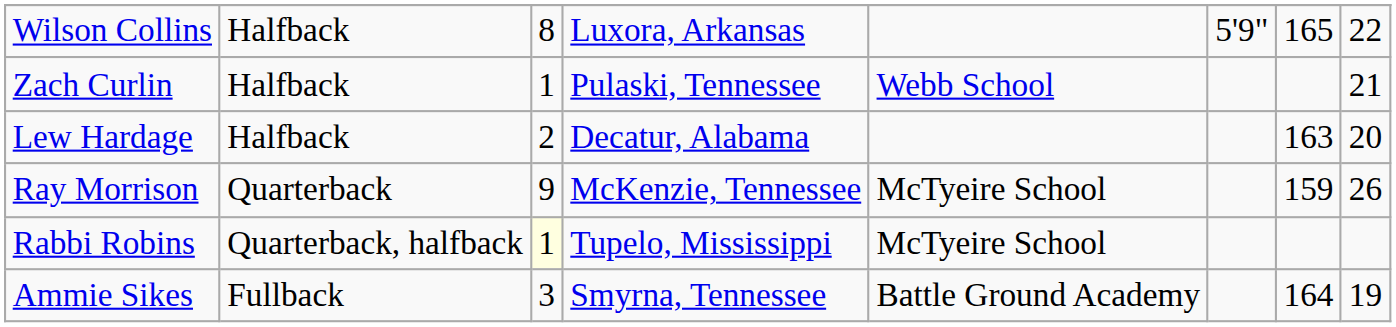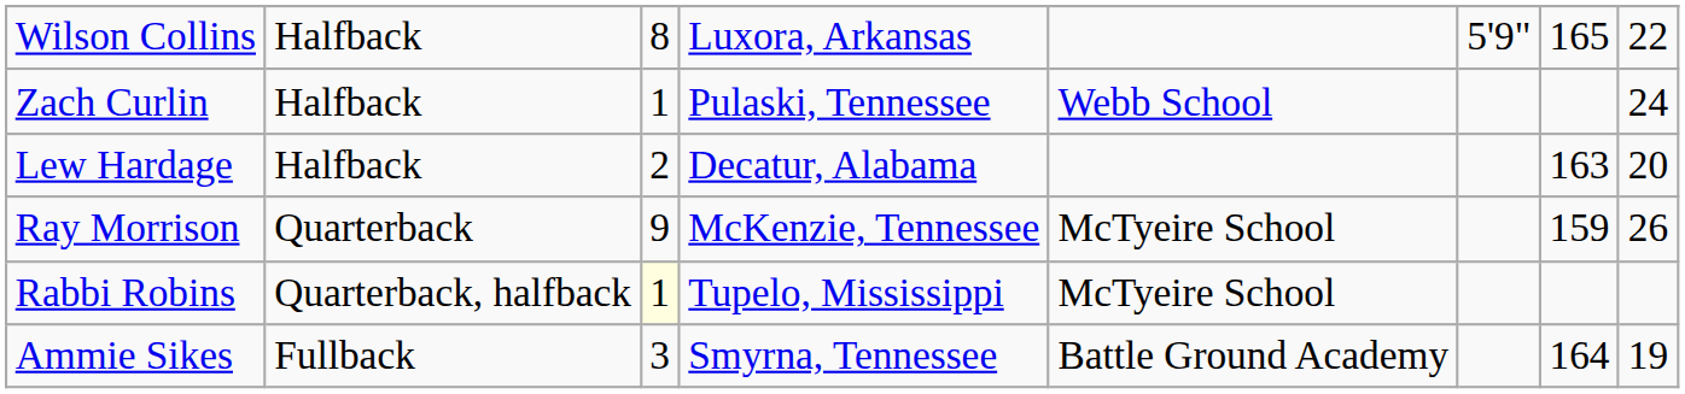 <table class="wikitable">
 <tr>
 </tr>
 <tr>
 <td><a href='#'>Wilson Collins</a></td>
 <td>Halfback</td>
 <td>8</td>
 <td><a href='#'>Luxora, Arkansas</a></td>
 <td></td>
 <td>5'9"</td>
 <td>165</td>
 <td>22</td>
 </tr>
 <tr>
 <td><a href='#'>Zach Curlin</a></td>
 <td>Halfback</td>
 <td>1</td>
 <td><a href='#'>Pulaski, Tennessee</a></td>
 <td><a href='#'>Webb School</a></td>
 <td></td>
 <td></td>
-<td>21</td>
+<td>24</td>
 </tr>
 <tr>
 <td><a href='#'>Lew Hardage</a></td>
 <td>Halfback</td>
 <td>2</td>
 <td><a href='#'>Decatur, Alabama</a></td>
 <td></td>
 <td></td>
 <td>163</td>
 <td>20</td>
 </tr>
 <tr>
 <td><a href='#'>Ray Morrison</a></td>
 <td>Quarterback</td>
 <td>9</td>
 <td><a href='#'>McKenzie, Tennessee</a></td>
 <td>McTyeire School</td>
 <td></td>
 <td>159</td>
 <td>26</td>
 </tr>
 <tr>
 <td><a href='#'>Rabbi Robins</a></td>
 <td>Quarterback, halfback</td>
 <td style="background: lightyellow;">1</td>
 <td><a href='#'>Tupelo, Mississippi</a></td>
 <td>McTyeire School</td>
 <td></td>
 <td></td>
 <td></td>
 </tr>
 <tr>
 <td><a href='#'>Ammie Sikes</a></td>
 <td>Fullback</td>
 <td>3</td>
 <td><a href='#'>Smyrna, Tennessee</a></td>
 <td>Battle Ground Academy</td>
 <td></td>
 <td>164</td>
 <td>19</td>
 </tr>
 </table>
